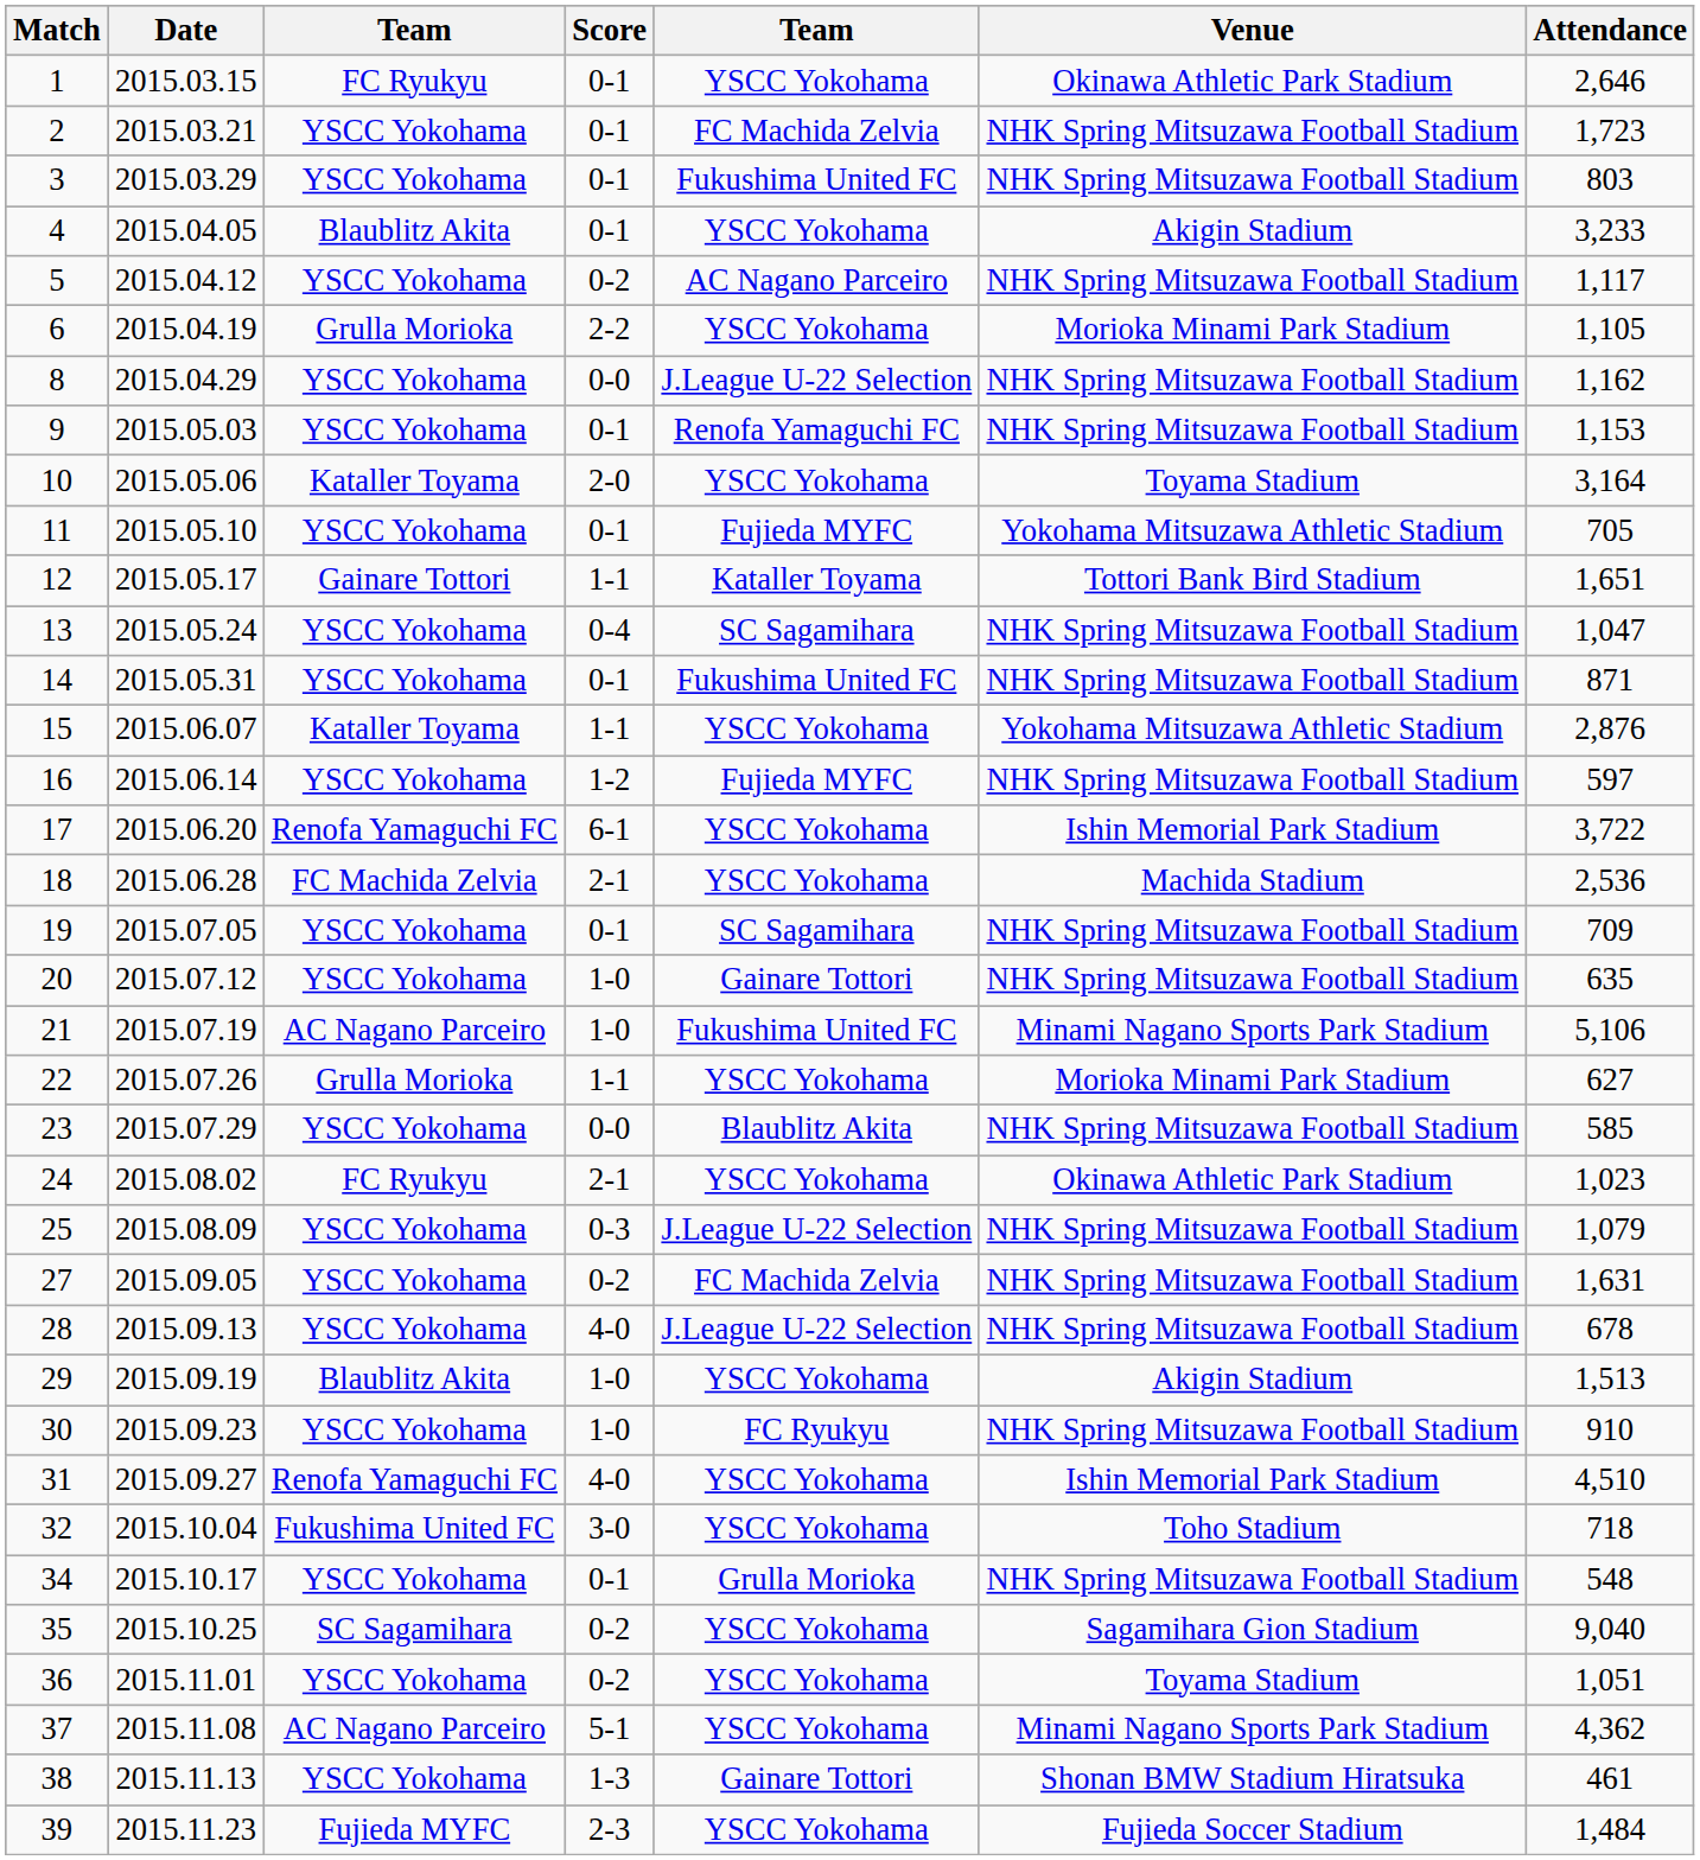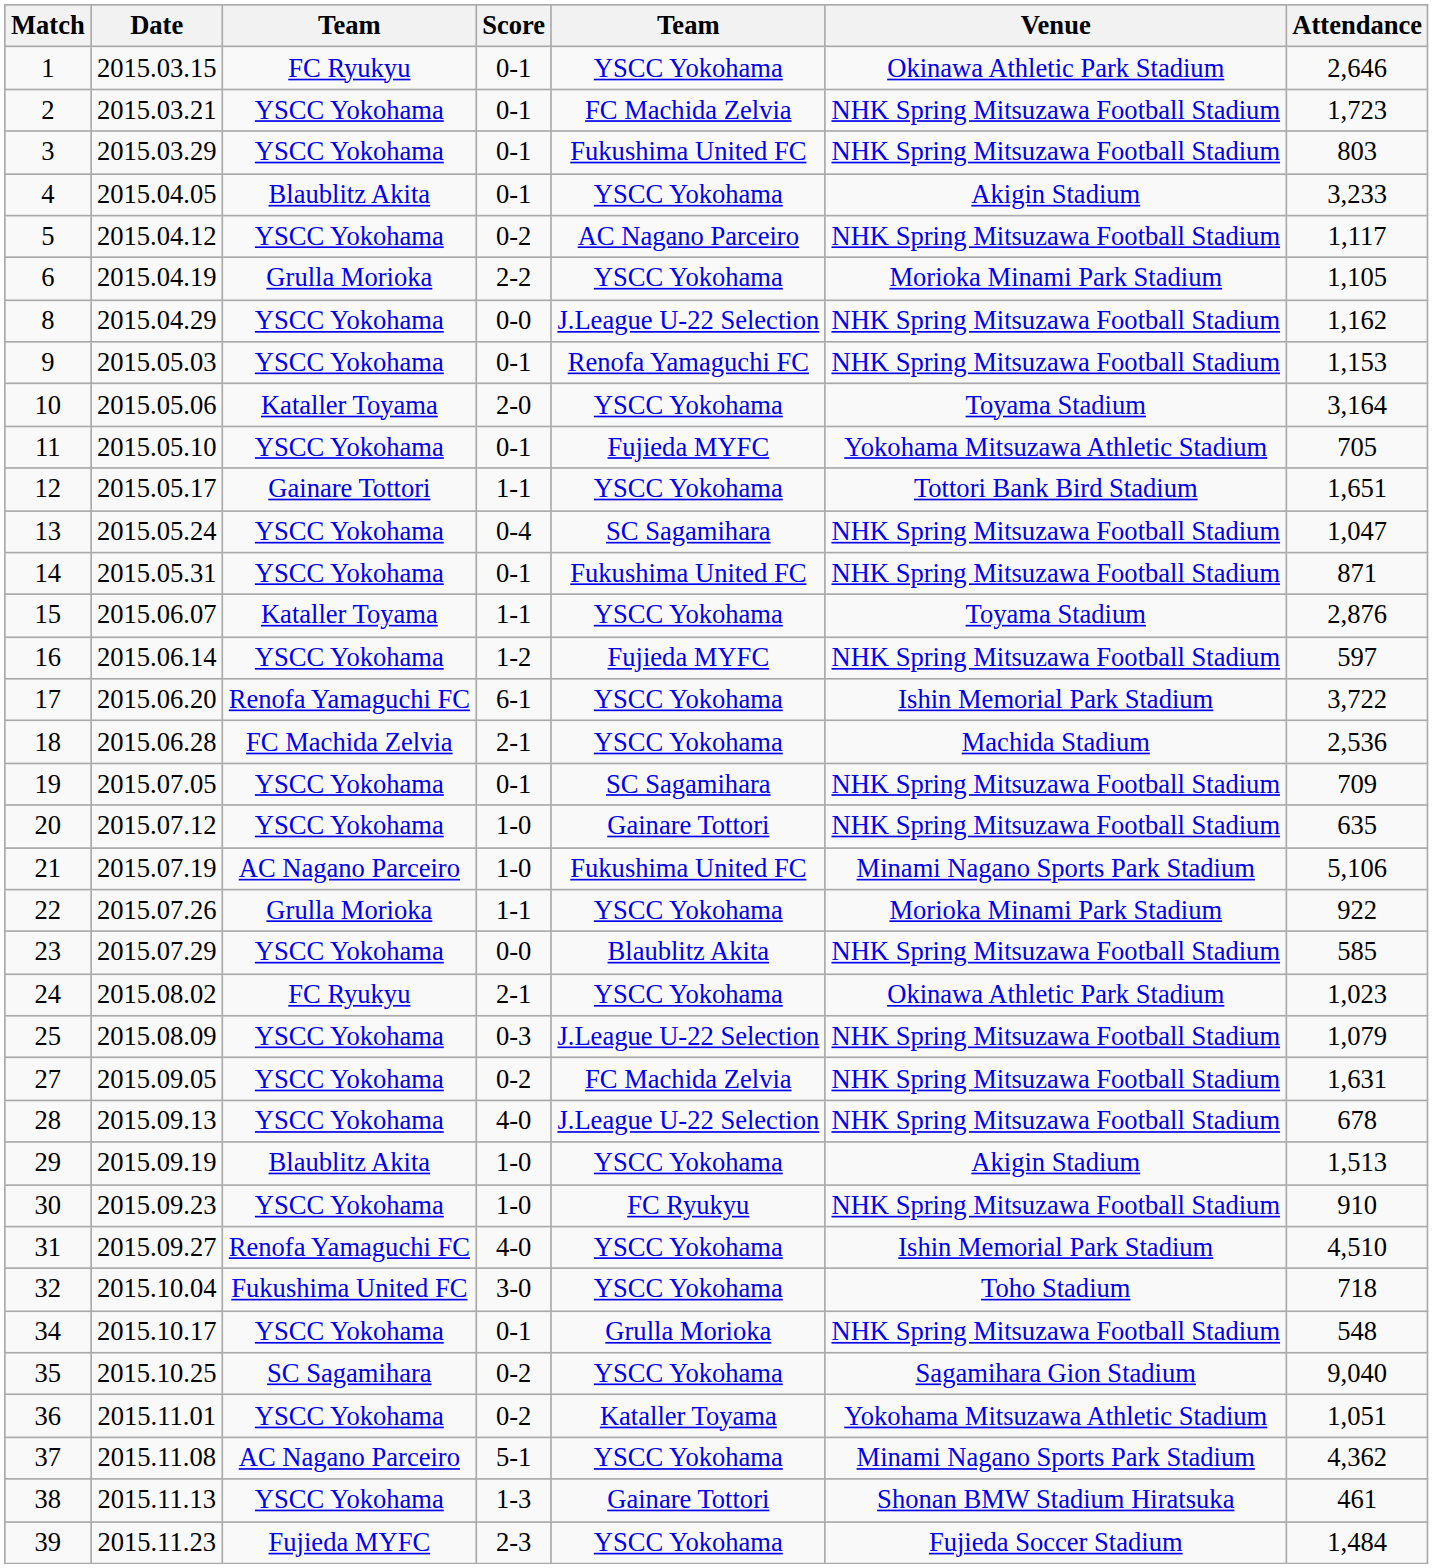 <table class="wikitable" style="text-align:center;">
 <tr>
 <th>Match</th>
 <th>Date</th>
 <th>Team</th>
 <th>Score</th>
 <th>Team</th>
 <th>Venue</th>
 <th>Attendance</th>
 </tr>
 <tr>
 <td>1</td>
 <td>2015.03.15</td>
 <td><a href='#'>FC Ryukyu</a></td>
 <td>0-1</td>
 <td><a href='#'>YSCC Yokohama</a></td>
 <td><a href='#'>Okinawa Athletic Park Stadium</a></td>
 <td>2,646</td>
 </tr>
 <tr>
 <td>2</td>
 <td>2015.03.21</td>
 <td><a href='#'>YSCC Yokohama</a></td>
 <td>0-1</td>
 <td><a href='#'>FC Machida Zelvia</a></td>
 <td><a href='#'>NHK Spring Mitsuzawa Football Stadium</a></td>
 <td>1,723</td>
 </tr>
 <tr>
 <td>3</td>
 <td>2015.03.29</td>
 <td><a href='#'>YSCC Yokohama</a></td>
 <td>0-1</td>
 <td><a href='#'>Fukushima United FC</a></td>
 <td><a href='#'>NHK Spring Mitsuzawa Football Stadium</a></td>
 <td>803</td>
 </tr>
 <tr>
 <td>4</td>
 <td>2015.04.05</td>
 <td><a href='#'>Blaublitz Akita</a></td>
 <td>0-1</td>
 <td><a href='#'>YSCC Yokohama</a></td>
 <td><a href='#'>Akigin Stadium</a></td>
 <td>3,233</td>
 </tr>
 <tr>
 <td>5</td>
 <td>2015.04.12</td>
 <td><a href='#'>YSCC Yokohama</a></td>
 <td>0-2</td>
 <td><a href='#'>AC Nagano Parceiro</a></td>
 <td><a href='#'>NHK Spring Mitsuzawa Football Stadium</a></td>
 <td>1,117</td>
 </tr>
 <tr>
 <td>6</td>
 <td>2015.04.19</td>
 <td><a href='#'>Grulla Morioka</a></td>
 <td>2-2</td>
 <td><a href='#'>YSCC Yokohama</a></td>
 <td><a href='#'>Morioka Minami Park Stadium</a></td>
 <td>1,105</td>
 </tr>
 <tr>
 <td>8</td>
 <td>2015.04.29</td>
 <td><a href='#'>YSCC Yokohama</a></td>
 <td>0-0</td>
 <td><a href='#'>J.League U-22 Selection</a></td>
 <td><a href='#'>NHK Spring Mitsuzawa Football Stadium</a></td>
 <td>1,162</td>
 </tr>
 <tr>
 <td>9</td>
 <td>2015.05.03</td>
 <td><a href='#'>YSCC Yokohama</a></td>
 <td>0-1</td>
 <td><a href='#'>Renofa Yamaguchi FC</a></td>
 <td><a href='#'>NHK Spring Mitsuzawa Football Stadium</a></td>
 <td>1,153</td>
 </tr>
 <tr>
 <td>10</td>
 <td>2015.05.06</td>
 <td><a href='#'>Kataller Toyama</a></td>
 <td>2-0</td>
 <td><a href='#'>YSCC Yokohama</a></td>
 <td><a href='#'>Toyama Stadium</a></td>
 <td>3,164</td>
 </tr>
 <tr>
 <td>11</td>
 <td>2015.05.10</td>
 <td><a href='#'>YSCC Yokohama</a></td>
 <td>0-1</td>
 <td><a href='#'>Fujieda MYFC</a></td>
 <td><a href='#'>Yokohama Mitsuzawa Athletic Stadium</a></td>
 <td>705</td>
 </tr>
 <tr>
 <td>12</td>
 <td>2015.05.17</td>
 <td><a href='#'>Gainare Tottori</a></td>
 <td>1-1</td>
-<td><a href='#'>Kataller Toyama</a></td>
+<td><a href='#'>YSCC Yokohama</a></td>
 <td><a href='#'>Tottori Bank Bird Stadium</a></td>
 <td>1,651</td>
 </tr>
 <tr>
 <td>13</td>
 <td>2015.05.24</td>
 <td><a href='#'>YSCC Yokohama</a></td>
 <td>0-4</td>
 <td><a href='#'>SC Sagamihara</a></td>
 <td><a href='#'>NHK Spring Mitsuzawa Football Stadium</a></td>
 <td>1,047</td>
 </tr>
 <tr>
 <td>14</td>
 <td>2015.05.31</td>
 <td><a href='#'>YSCC Yokohama</a></td>
 <td>0-1</td>
 <td><a href='#'>Fukushima United FC</a></td>
 <td><a href='#'>NHK Spring Mitsuzawa Football Stadium</a></td>
 <td>871</td>
 </tr>
 <tr>
 <td>15</td>
 <td>2015.06.07</td>
 <td><a href='#'>Kataller Toyama</a></td>
 <td>1-1</td>
 <td><a href='#'>YSCC Yokohama</a></td>
-<td><a href='#'>Yokohama Mitsuzawa Athletic Stadium</a></td>
+<td><a href='#'>Toyama Stadium</a></td>
 <td>2,876</td>
 </tr>
 <tr>
 <td>16</td>
 <td>2015.06.14</td>
 <td><a href='#'>YSCC Yokohama</a></td>
 <td>1-2</td>
 <td><a href='#'>Fujieda MYFC</a></td>
 <td><a href='#'>NHK Spring Mitsuzawa Football Stadium</a></td>
 <td>597</td>
 </tr>
 <tr>
 <td>17</td>
 <td>2015.06.20</td>
 <td><a href='#'>Renofa Yamaguchi FC</a></td>
 <td>6-1</td>
 <td><a href='#'>YSCC Yokohama</a></td>
 <td><a href='#'>Ishin Memorial Park Stadium</a></td>
 <td>3,722</td>
 </tr>
 <tr>
 <td>18</td>
 <td>2015.06.28</td>
 <td><a href='#'>FC Machida Zelvia</a></td>
 <td>2-1</td>
 <td><a href='#'>YSCC Yokohama</a></td>
 <td><a href='#'>Machida Stadium</a></td>
 <td>2,536</td>
 </tr>
 <tr>
 <td>19</td>
 <td>2015.07.05</td>
 <td><a href='#'>YSCC Yokohama</a></td>
 <td>0-1</td>
 <td><a href='#'>SC Sagamihara</a></td>
 <td><a href='#'>NHK Spring Mitsuzawa Football Stadium</a></td>
 <td>709</td>
 </tr>
 <tr>
 <td>20</td>
 <td>2015.07.12</td>
 <td><a href='#'>YSCC Yokohama</a></td>
 <td>1-0</td>
 <td><a href='#'>Gainare Tottori</a></td>
 <td><a href='#'>NHK Spring Mitsuzawa Football Stadium</a></td>
 <td>635</td>
 </tr>
 <tr>
 <td>21</td>
 <td>2015.07.19</td>
 <td><a href='#'>AC Nagano Parceiro</a></td>
 <td>1-0</td>
 <td><a href='#'>Fukushima United FC</a></td>
 <td><a href='#'>Minami Nagano Sports Park Stadium</a></td>
 <td>5,106</td>
 </tr>
 <tr>
 <td>22</td>
 <td>2015.07.26</td>
 <td><a href='#'>Grulla Morioka</a></td>
 <td>1-1</td>
 <td><a href='#'>YSCC Yokohama</a></td>
 <td><a href='#'>Morioka Minami Park Stadium</a></td>
-<td>627</td>
+<td>922</td>
 </tr>
 <tr>
 <td>23</td>
 <td>2015.07.29</td>
 <td><a href='#'>YSCC Yokohama</a></td>
 <td>0-0</td>
 <td><a href='#'>Blaublitz Akita</a></td>
 <td><a href='#'>NHK Spring Mitsuzawa Football Stadium</a></td>
 <td>585</td>
 </tr>
 <tr>
 <td>24</td>
 <td>2015.08.02</td>
 <td><a href='#'>FC Ryukyu</a></td>
 <td>2-1</td>
 <td><a href='#'>YSCC Yokohama</a></td>
 <td><a href='#'>Okinawa Athletic Park Stadium</a></td>
 <td>1,023</td>
 </tr>
 <tr>
 <td>25</td>
 <td>2015.08.09</td>
 <td><a href='#'>YSCC Yokohama</a></td>
 <td>0-3</td>
 <td><a href='#'>J.League U-22 Selection</a></td>
 <td><a href='#'>NHK Spring Mitsuzawa Football Stadium</a></td>
 <td>1,079</td>
 </tr>
 <tr>
 <td>27</td>
 <td>2015.09.05</td>
 <td><a href='#'>YSCC Yokohama</a></td>
 <td>0-2</td>
 <td><a href='#'>FC Machida Zelvia</a></td>
 <td><a href='#'>NHK Spring Mitsuzawa Football Stadium</a></td>
 <td>1,631</td>
 </tr>
 <tr>
 <td>28</td>
 <td>2015.09.13</td>
 <td><a href='#'>YSCC Yokohama</a></td>
 <td>4-0</td>
 <td><a href='#'>J.League U-22 Selection</a></td>
 <td><a href='#'>NHK Spring Mitsuzawa Football Stadium</a></td>
 <td>678</td>
 </tr>
 <tr>
 <td>29</td>
 <td>2015.09.19</td>
 <td><a href='#'>Blaublitz Akita</a></td>
 <td>1-0</td>
 <td><a href='#'>YSCC Yokohama</a></td>
 <td><a href='#'>Akigin Stadium</a></td>
 <td>1,513</td>
 </tr>
 <tr>
 <td>30</td>
 <td>2015.09.23</td>
 <td><a href='#'>YSCC Yokohama</a></td>
 <td>1-0</td>
 <td><a href='#'>FC Ryukyu</a></td>
 <td><a href='#'>NHK Spring Mitsuzawa Football Stadium</a></td>
 <td>910</td>
 </tr>
 <tr>
 <td>31</td>
 <td>2015.09.27</td>
 <td><a href='#'>Renofa Yamaguchi FC</a></td>
 <td>4-0</td>
 <td><a href='#'>YSCC Yokohama</a></td>
 <td><a href='#'>Ishin Memorial Park Stadium</a></td>
 <td>4,510</td>
 </tr>
 <tr>
 <td>32</td>
 <td>2015.10.04</td>
 <td><a href='#'>Fukushima United FC</a></td>
 <td>3-0</td>
 <td><a href='#'>YSCC Yokohama</a></td>
 <td><a href='#'>Toho Stadium</a></td>
 <td>718</td>
 </tr>
 <tr>
 <td>34</td>
 <td>2015.10.17</td>
 <td><a href='#'>YSCC Yokohama</a></td>
 <td>0-1</td>
 <td><a href='#'>Grulla Morioka</a></td>
 <td><a href='#'>NHK Spring Mitsuzawa Football Stadium</a></td>
 <td>548</td>
 </tr>
 <tr>
 <td>35</td>
 <td>2015.10.25</td>
 <td><a href='#'>SC Sagamihara</a></td>
 <td>0-2</td>
 <td><a href='#'>YSCC Yokohama</a></td>
 <td><a href='#'>Sagamihara Gion Stadium</a></td>
 <td>9,040</td>
 </tr>
 <tr>
 <td>36</td>
 <td>2015.11.01</td>
 <td><a href='#'>YSCC Yokohama</a></td>
 <td>0-2</td>
-<td><a href='#'>YSCC Yokohama</a></td>
-<td><a href='#'>Toyama Stadium</a></td>
+<td><a href='#'>Kataller Toyama</a></td>
+<td><a href='#'>Yokohama Mitsuzawa Athletic Stadium</a></td>
 <td>1,051</td>
 </tr>
 <tr>
 <td>37</td>
 <td>2015.11.08</td>
 <td><a href='#'>AC Nagano Parceiro</a></td>
 <td>5-1</td>
 <td><a href='#'>YSCC Yokohama</a></td>
 <td><a href='#'>Minami Nagano Sports Park Stadium</a></td>
 <td>4,362</td>
 </tr>
 <tr>
 <td>38</td>
 <td>2015.11.13</td>
 <td><a href='#'>YSCC Yokohama</a></td>
 <td>1-3</td>
 <td><a href='#'>Gainare Tottori</a></td>
 <td><a href='#'>Shonan BMW Stadium Hiratsuka</a></td>
 <td>461</td>
 </tr>
 <tr>
 <td>39</td>
 <td>2015.11.23</td>
 <td><a href='#'>Fujieda MYFC</a></td>
 <td>2-3</td>
 <td><a href='#'>YSCC Yokohama</a></td>
 <td><a href='#'>Fujieda Soccer Stadium</a></td>
 <td>1,484</td>
 </tr>
 </table>
